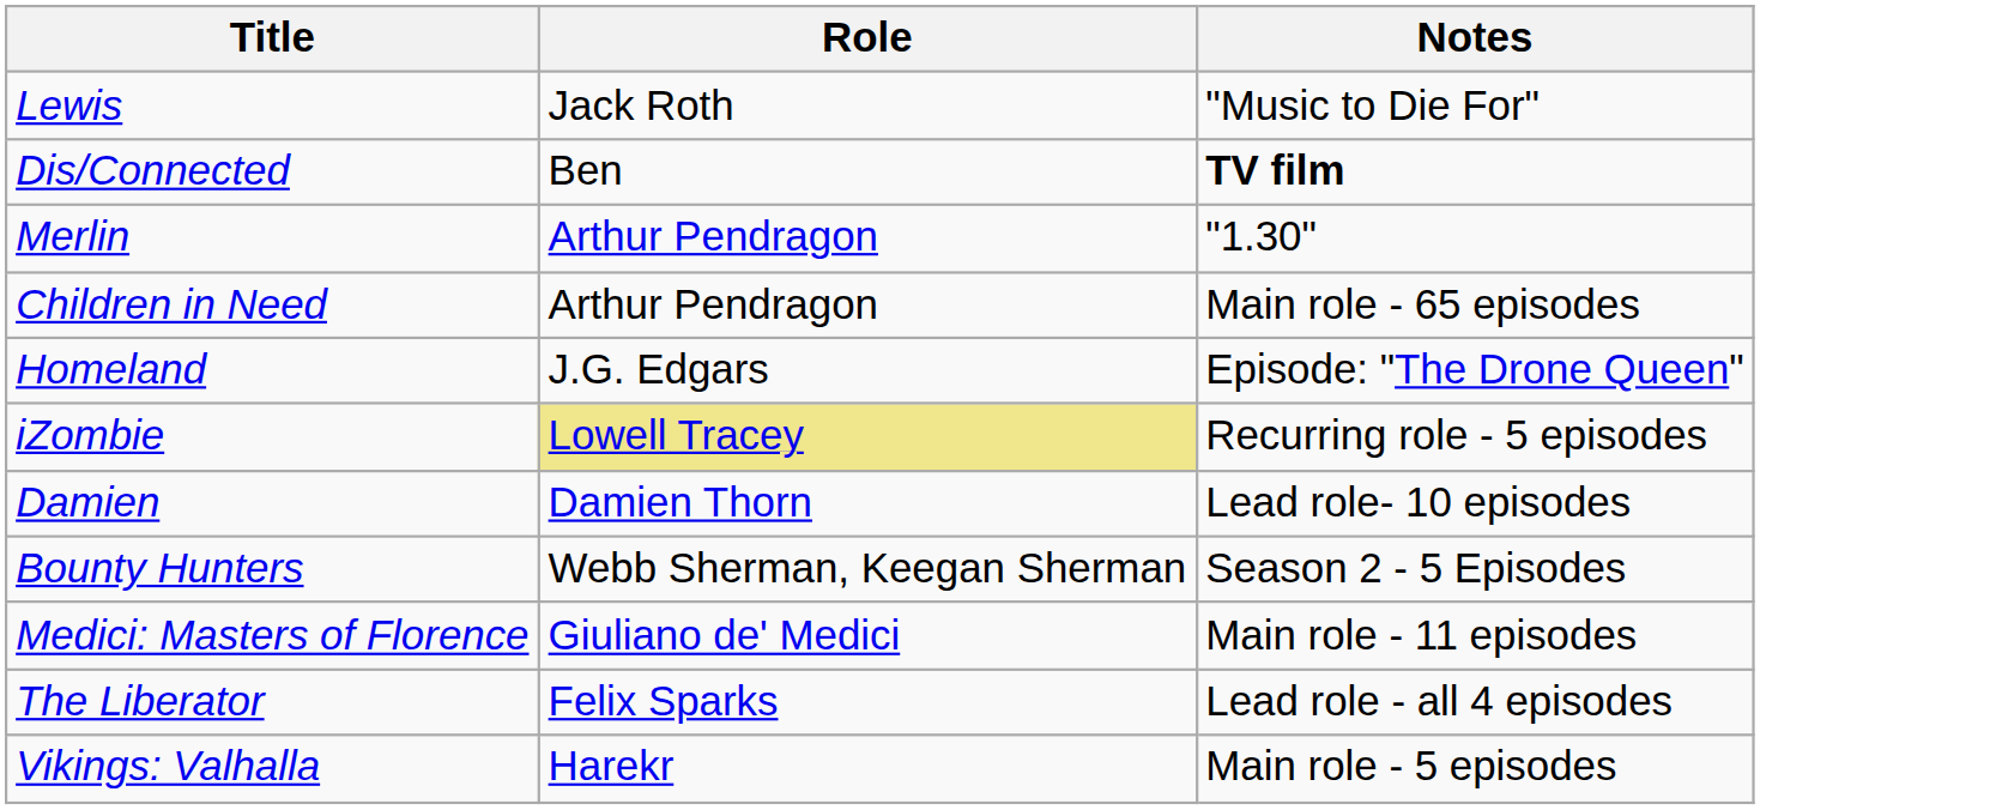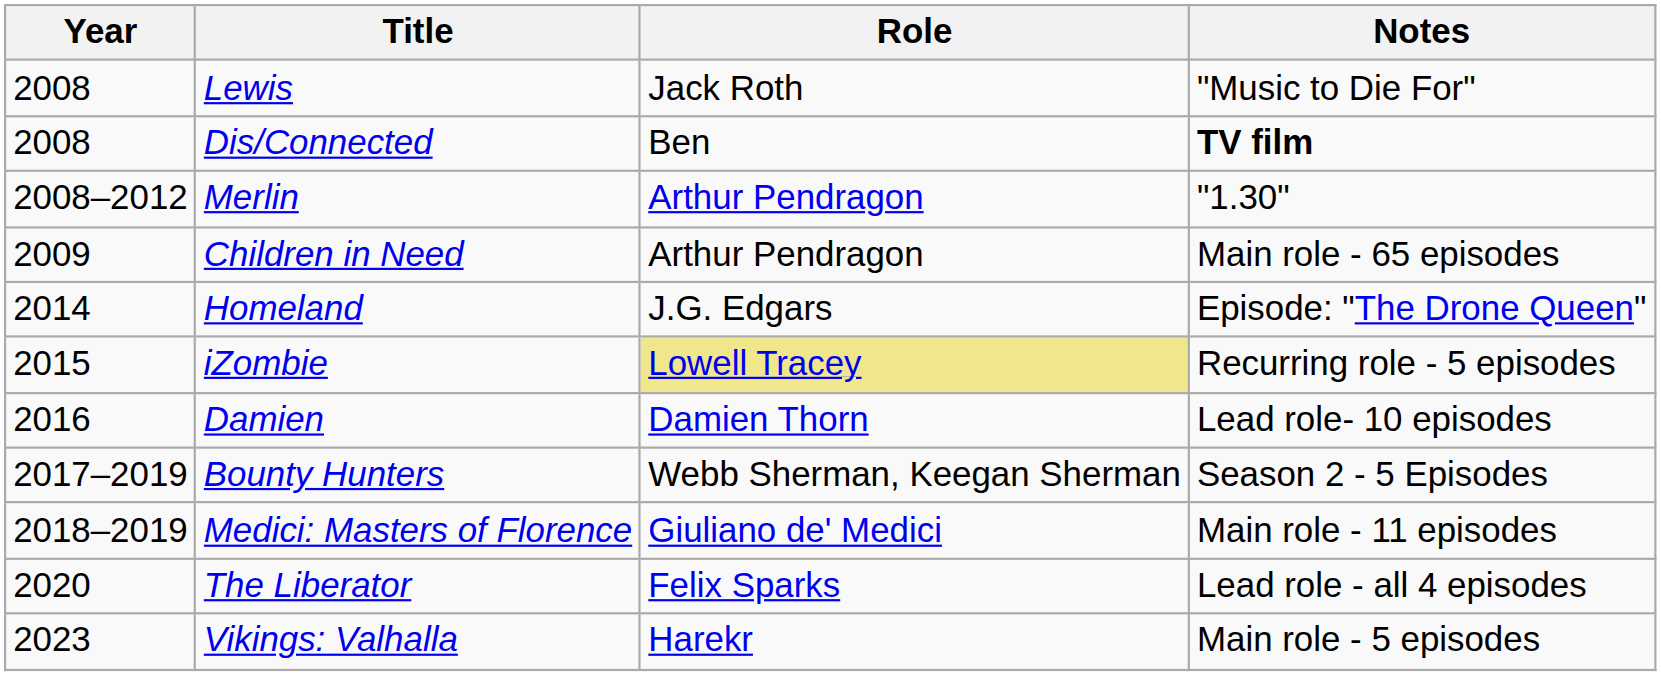 <table class="wikitable sortable">
 <tr>
+<th>Year</th>
 <th>Title</th>
 <th>Role</th>
 <th class="unsortable">Notes</th>
 </tr>
 <tr>
+<td>2008</td>
 <td><em><a href='#'>Lewis</a></em></td>
 <td>Jack Roth</td>
 <td>"Music to Die For"</td>
 </tr>
 <tr>
+<td>2008</td>
 <td><em><a href='#'>Dis/Connected</a></em></td>
 <td>Ben</td>
 <td><strong>TV film </strong></td>
 </tr>
 <tr>
+<td>2008–2012</td>
 <td><em><a href='#'>Merlin</a></em></td>
 <td><a href='#'>Arthur Pendragon</a></td>
 <td>"1.30"</td>
 </tr>
 <tr>
+<td>2009</td>
 <td><em><a href='#'>Children in Need</a></em></td>
 <td>Arthur Pendragon</td>
 <td>Main role - 65 episodes </td>
 </tr>
 <tr>
+<td>2014</td>
 <td><em><a href='#'>Homeland</a></em></td>
 <td>J.G. Edgars</td>
 <td>Episode: "<a href='#'>The Drone Queen</a>"</td>
 </tr>
 <tr>
+<td>2015</td>
 <td><em><a href='#'>iZombie</a></em></td>
 <td style="background: khaki;"><a href='#'>Lowell Tracey</a></td>
 <td>Recurring role - 5 episodes </td>
 </tr>
 <tr>
+<td>2016</td>
 <td><em><a href='#'>Damien</a></em></td>
 <td><a href='#'>Damien Thorn</a></td>
 <td>Lead role- 10 episodes </td>
 </tr>
 <tr>
+<td>2017–2019</td>
 <td><em><a href='#'>Bounty Hunters</a></em></td>
 <td>Webb Sherman, Keegan Sherman</td>
 <td>Season 2 - 5 Episodes </td>
 </tr>
 <tr>
+<td>2018–2019</td>
 <td><em><a href='#'>Medici: Masters of Florence</a></em></td>
 <td><a href='#'>Giuliano de' Medici</a></td>
 <td>Main role - 11 episodes </td>
 </tr>
 <tr>
+<td>2020</td>
 <td><em><a href='#'>The Liberator</a></em></td>
 <td><a href='#'>Felix Sparks</a></td>
 <td>Lead role - all 4 episodes </td>
 </tr>
 <tr>
+<td>2023</td>
 <td><em><a href='#'>Vikings: Valhalla</a></em></td>
 <td><a href='#'>Harekr</a></td>
 <td>Main role - 5 episodes</td>
 </tr>
 </table>
